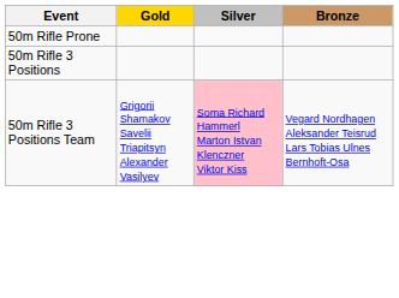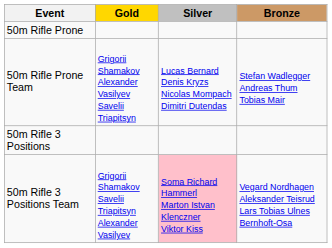 <table class="wikitable" width=70% style="font-size:90%; text-align:left;">
 <tr align=center>
 <th>Event</th>
 <td bgcolor=gold><strong>Gold</strong></td>
 <td bgcolor=silver><strong>Silver</strong></td>
 <td bgcolor=cc9966><strong>Bronze</strong></td>
 </tr>
 <tr>
 <td>50m Rifle Prone</td>
 <td></td>
 <td></td>
 <td></td>
 </tr>
 <tr>
+<td>50m Rifle Prone Team</td>
+<td><br><small><a href='#'>Grigorii Shamakov</a><br><a href='#'>Alexander Vasilyev</a><br><a href='#'>Savelii Triapitsyn</a></small></td>
+<td><br><small><a href='#'>Lucas Bernard Denis Kryzs</a><br><a href='#'>Nicolas Mompach</a><br><a href='#'>Dimitri Dutendas</a></small></td>
+<td><br><small><a href='#'>Stefan Wadlegger</a><br><a href='#'>Andreas Thum</a><br><a href='#'>Tobias Mair</a></small></td>
+</tr>
+<tr>
 <td>50m Rifle 3 Positions</td>
 <td></td>
 <td></td>
 <td></td>
 </tr>
 <tr>
 <td>50m Rifle 3 Positions Team</td>
 <td><br><small><a href='#'>Grigorii Shamakov</a><br><a href='#'>Savelii Triapitsyn</a><br><a href='#'>Alexander Vasilyev</a></small></td>
 <td style="background: pink;"><br><small><a href='#'>Soma Richard Hammerl</a><br><a href='#'>Marton Istvan Klenczner</a><br><a href='#'>Viktor Kiss</a></small></td>
 <td><br><small><a href='#'>Vegard Nordhagen</a><br><a href='#'>Aleksander Teisrud</a><br><a href='#'>Lars Tobias Ulnes Bernhoft-Osa</a></small></td>
 </tr>
 </table>
